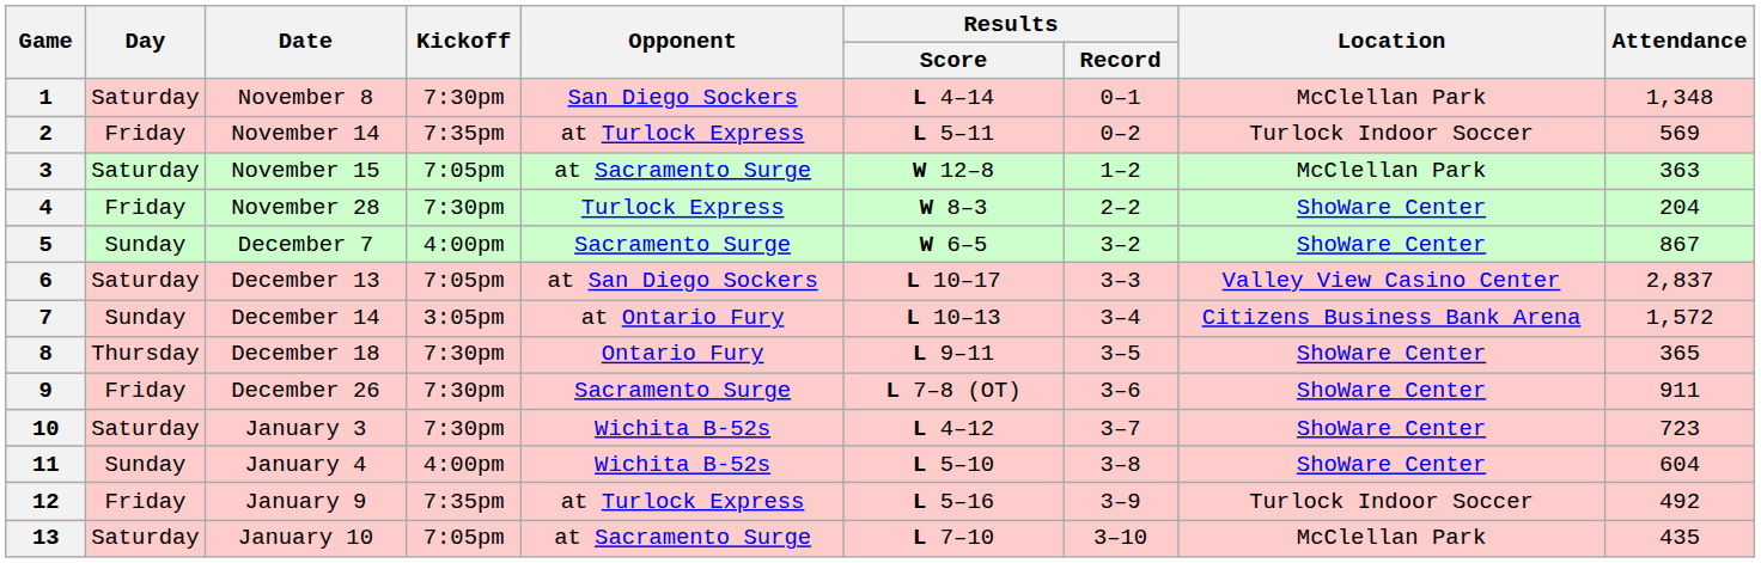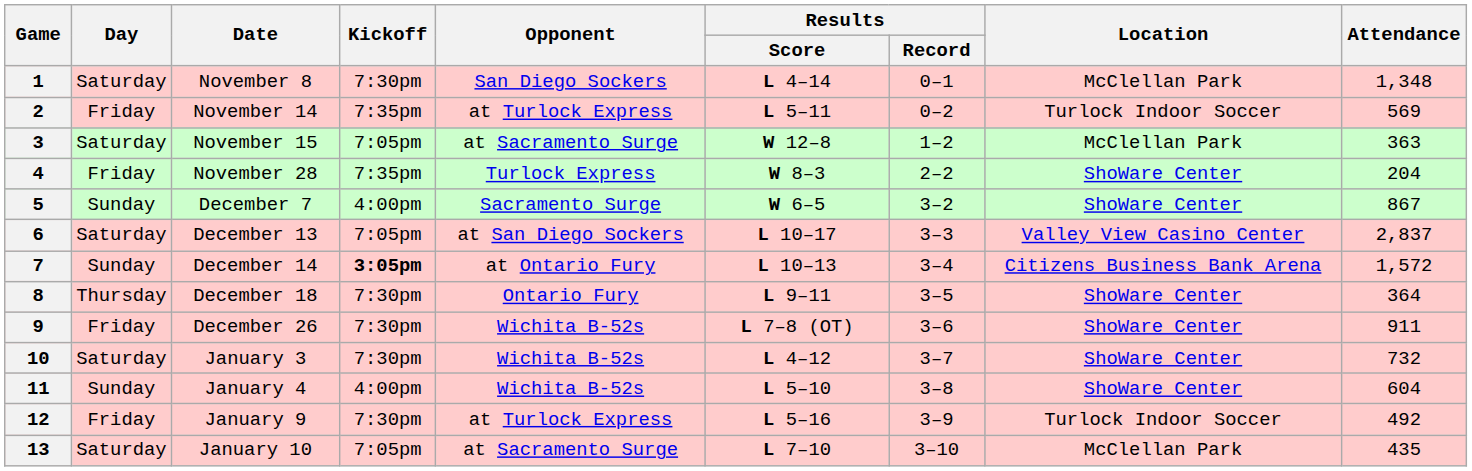 <table class="wikitable">
 <tr>
 <th rowspan="2" width="40">Game</th>
 <th rowspan="2" width="60">Day</th>
 <th rowspan="2" width="110">Date</th>
 <th rowspan="2" width="60">Kickoff</th>
 <th rowspan="2" width="180">Opponent</th>
 <th colspan="2" width="180">Results</th>
 <th rowspan="2" width="240">Location</th>
 <th rowspan="2" width="80">Attendance</th>
 </tr>
 <tr>
 <th width="120">Score</th>
 <th width="60">Record</th>
 </tr>
 <tr align="center" bgcolor="#FFCCCC">
 <th>1</th>
 <td>Saturday</td>
 <td>November 8</td>
 <td>7:30pm</td>
 <td><a href='#'>San Diego Sockers</a></td>
 <td><strong>L</strong> 4–14</td>
 <td>0–1</td>
 <td>McClellan Park</td>
 <td>1,348</td>
 </tr>
 <tr align="center" bgcolor="#FFCCCC">
 <th>2</th>
 <td>Friday</td>
 <td>November 14</td>
 <td>7:35pm</td>
 <td>at <a href='#'>Turlock Express</a></td>
 <td><strong>L</strong> 5–11</td>
 <td>0–2</td>
 <td>Turlock Indoor Soccer</td>
 <td>569</td>
 </tr>
 <tr align="center" bgcolor="#CCFFCC">
 <th>3</th>
 <td>Saturday</td>
 <td>November 15</td>
 <td>7:05pm</td>
 <td>at <a href='#'>Sacramento Surge</a></td>
 <td><strong>W</strong> 12–8</td>
 <td>1–2</td>
 <td>McClellan Park</td>
 <td>363</td>
 </tr>
 <tr align="center" bgcolor="#CCFFCC">
 <th>4</th>
 <td>Friday</td>
 <td>November 28</td>
-<td>7:30pm</td>
+<td>7:35pm</td>
 <td><a href='#'>Turlock Express</a></td>
 <td><strong>W</strong> 8–3</td>
 <td>2–2</td>
 <td><a href='#'>ShoWare Center</a></td>
 <td>204</td>
 </tr>
 <tr align="center" bgcolor="#CCFFCC">
 <th>5</th>
 <td>Sunday</td>
 <td>December 7</td>
 <td>4:00pm</td>
 <td><a href='#'>Sacramento Surge</a></td>
 <td><strong>W</strong> 6–5</td>
 <td>3–2</td>
 <td><a href='#'>ShoWare Center</a></td>
 <td>867</td>
 </tr>
 <tr align="center" bgcolor="#FFCCCC">
 <th>6</th>
 <td>Saturday</td>
 <td>December 13</td>
 <td>7:05pm</td>
 <td>at <a href='#'>San Diego Sockers</a></td>
 <td><strong>L</strong> 10–17</td>
 <td>3–3</td>
 <td><a href='#'>Valley View Casino Center</a></td>
 <td>2,837</td>
 </tr>
 <tr align="center" bgcolor="#FFCCCC">
 <th>7</th>
 <td>Sunday</td>
 <td>December 14</td>
-<td>3:05pm</td>
+<td><strong>3:05pm</strong></td>
 <td>at <a href='#'>Ontario Fury</a></td>
 <td><strong>L</strong> 10–13</td>
 <td>3–4</td>
 <td><a href='#'>Citizens Business Bank Arena</a></td>
 <td>1,572</td>
 </tr>
 <tr align="center" bgcolor="#FFCCCC">
 <th>8</th>
 <td>Thursday</td>
 <td>December 18</td>
 <td>7:30pm</td>
 <td><a href='#'>Ontario Fury</a></td>
 <td><strong>L</strong> 9–11</td>
 <td>3–5</td>
 <td><a href='#'>ShoWare Center</a></td>
-<td>365</td>
+<td>364</td>
 </tr>
 <tr align="center" bgcolor="#FFCCCC">
 <th>9</th>
 <td>Friday</td>
 <td>December 26</td>
 <td>7:30pm</td>
-<td><a href='#'>Sacramento Surge</a></td>
+<td><a href='#'>Wichita B-52s</a></td>
 <td><strong>L</strong> 7–8 (OT)</td>
 <td>3–6</td>
 <td><a href='#'>ShoWare Center</a></td>
 <td>911</td>
 </tr>
 <tr align="center" bgcolor="#FFCCCC">
 <th>10</th>
 <td>Saturday</td>
 <td>January 3</td>
 <td>7:30pm</td>
 <td><a href='#'>Wichita B-52s</a></td>
 <td><strong>L</strong> 4–12</td>
 <td>3–7</td>
 <td><a href='#'>ShoWare Center</a></td>
-<td>723</td>
+<td>732</td>
 </tr>
 <tr align="center" bgcolor="#FFCCCC">
 <th>11</th>
 <td>Sunday</td>
 <td>January 4</td>
 <td>4:00pm</td>
 <td><a href='#'>Wichita B-52s</a></td>
 <td><strong>L</strong> 5–10</td>
 <td>3–8</td>
 <td><a href='#'>ShoWare Center</a></td>
 <td>604</td>
 </tr>
 <tr align="center" bgcolor="#FFCCCC">
 <th>12</th>
 <td>Friday</td>
 <td>January 9</td>
-<td>7:35pm</td>
+<td>7:30pm</td>
 <td>at <a href='#'>Turlock Express</a></td>
 <td><strong>L</strong> 5–16</td>
 <td>3–9</td>
 <td>Turlock Indoor Soccer</td>
 <td>492</td>
 </tr>
 <tr align="center" bgcolor="#FFCCCC">
 <th>13</th>
 <td>Saturday</td>
 <td>January 10</td>
 <td>7:05pm</td>
 <td>at <a href='#'>Sacramento Surge</a></td>
 <td><strong>L</strong> 7–10</td>
 <td>3–10</td>
 <td>McClellan Park</td>
 <td>435</td>
 </tr>
 </table>
